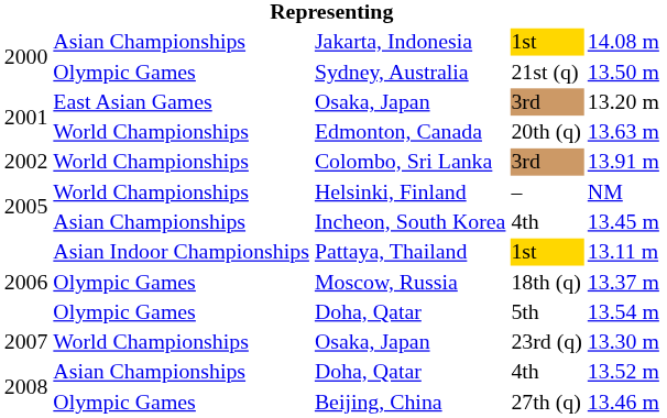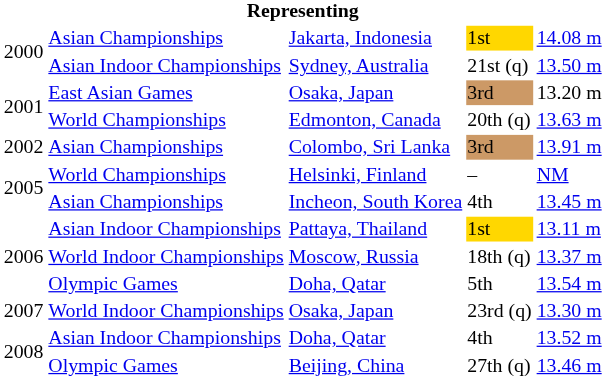 <table>
 <tr>
 <th colspan="5">Representing </th>
 </tr>
 <tr>
 <td rowspan=2>2000</td>
 <td><a href='#'>Asian Championships</a></td>
 <td><a href='#'>Jakarta, Indonesia</a></td>
 <td bgcolor="gold">1st</td>
 <td><a href='#'>14.08 m</a></td>
 </tr>
 <tr>
-<td><a href='#'>Olympic Games</a></td>
+<td><a href='#'>Asian Indoor Championships</a></td>
 <td><a href='#'>Sydney, Australia</a></td>
 <td>21st (q)</td>
 <td><a href='#'>13.50 m</a></td>
 </tr>
 <tr>
 <td rowspan=2>2001</td>
 <td><a href='#'>East Asian Games</a></td>
 <td><a href='#'>Osaka, Japan</a></td>
 <td bgcolor="cc9966">3rd</td>
 <td>13.20 m</td>
 </tr>
 <tr>
 <td><a href='#'>World Championships</a></td>
 <td><a href='#'>Edmonton, Canada</a></td>
 <td>20th (q)</td>
 <td><a href='#'>13.63 m</a></td>
 </tr>
 <tr>
 <td>2002</td>
-<td><a href='#'>World Championships</a></td>
+<td><a href='#'>Asian Championships</a></td>
 <td><a href='#'>Colombo, Sri Lanka</a></td>
 <td bgcolor="cc9966">3rd</td>
 <td><a href='#'>13.91 m</a></td>
 </tr>
 <tr>
 <td rowspan=2>2005</td>
 <td><a href='#'>World Championships</a></td>
 <td><a href='#'>Helsinki, Finland</a></td>
 <td>–</td>
 <td><a href='#'>NM</a></td>
 </tr>
 <tr>
 <td><a href='#'>Asian Championships</a></td>
 <td><a href='#'>Incheon, South Korea</a></td>
 <td>4th</td>
 <td><a href='#'>13.45 m</a></td>
 </tr>
 <tr>
 <td rowspan=3>2006</td>
 <td><a href='#'>Asian Indoor Championships</a></td>
 <td><a href='#'>Pattaya, Thailand</a></td>
 <td bgcolor="gold">1st</td>
 <td><a href='#'>13.11 m</a></td>
 </tr>
 <tr>
-<td><a href='#'>Olympic Games</a></td>
+<td><a href='#'>World Indoor Championships</a></td>
 <td><a href='#'>Moscow, Russia</a></td>
 <td>18th (q)</td>
 <td><a href='#'>13.37 m</a></td>
 </tr>
 <tr>
 <td><a href='#'>Olympic Games</a></td>
 <td><a href='#'>Doha, Qatar</a></td>
 <td>5th</td>
 <td><a href='#'>13.54 m</a></td>
 </tr>
 <tr>
 <td>2007</td>
-<td><a href='#'>World Championships</a></td>
+<td><a href='#'>World Indoor Championships</a></td>
 <td><a href='#'>Osaka, Japan</a></td>
 <td>23rd (q)</td>
 <td><a href='#'>13.30 m</a></td>
 </tr>
 <tr>
 <td rowspan=2>2008</td>
-<td><a href='#'>Asian Championships</a></td>
+<td><a href='#'>Asian Indoor Championships</a></td>
 <td><a href='#'>Doha, Qatar</a></td>
 <td>4th</td>
 <td><a href='#'>13.52 m</a></td>
 </tr>
 <tr>
 <td><a href='#'>Olympic Games</a></td>
 <td><a href='#'>Beijing, China</a></td>
 <td>27th (q)</td>
 <td><a href='#'>13.46 m</a></td>
 </tr>
 </table>
